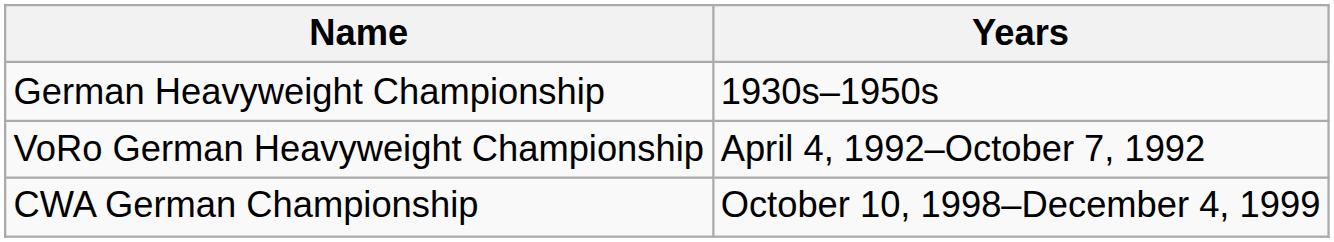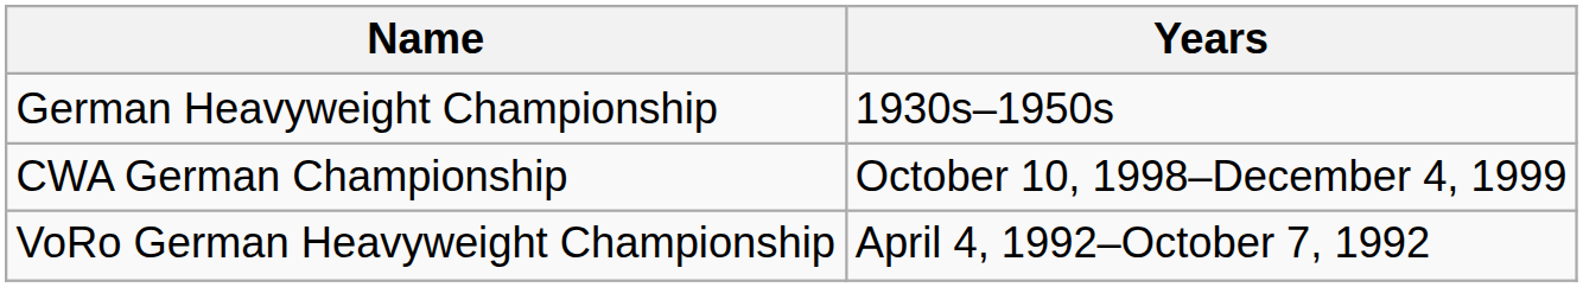 <table class="wikitable">
 <tr>
 <th>Name</th>
 <th>Years</th>
 </tr>
 <tr>
 <td>German Heavyweight Championship</td>
 <td>1930s–1950s</td>
 </tr>
 <tr>
+<td>CWA German Championship</td>
+<td>October 10, 1998–December 4, 1999</td>
+</tr>
+<tr>
 <td>VoRo German Heavyweight Championship</td>
 <td>April 4, 1992–October 7, 1992</td>
 </tr>
-<tr>
-<td>CWA German Championship</td>
-<td>October 10, 1998–December 4, 1999</td>
-</tr>
 </table>
